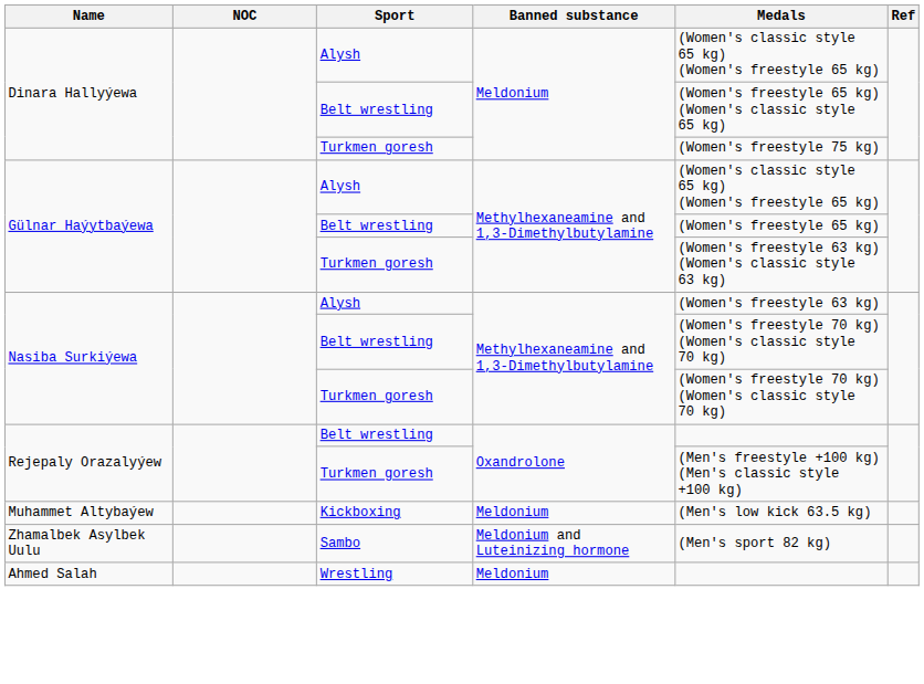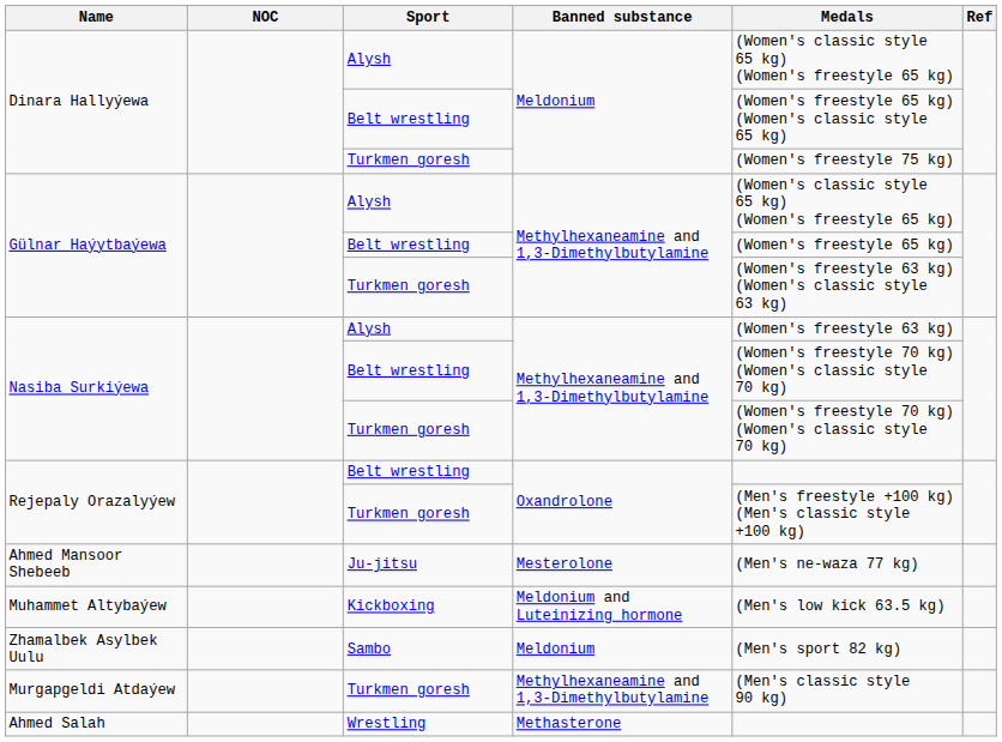 <table class="wikitable sortable" style="font-size:90%;">
 <tr>
 <th width="140">Name</th>
 <th width="120">NOC</th>
 <th width="130">Sport</th>
 <th width="170">Banned substance</th>
 <th width="180">Medals</th>
 <th width="20">Ref</th>
 </tr>
 <tr>
 <td rowspan=3>Dinara Hallyýewa</td>
 <td rowspan=3></td>
 <td><a href='#'>Alysh</a></td>
 <td rowspan=3><a href='#'>Meldonium</a></td>
 <td> (Women's classic style 65 kg)<br> (Women's freestyle 65 kg)</td>
 <td rowspan=3></td>
 </tr>
 <tr>
 <td><a href='#'>Belt wrestling</a></td>
 <td> (Women's freestyle 65 kg)<br> (Women's classic style 65 kg)</td>
 </tr>
 <tr>
 <td><a href='#'>Turkmen goresh</a></td>
 <td> (Women's freestyle 75 kg)</td>
 </tr>
 <tr>
 <td rowspan=3><a href='#'>Gülnar Haýytbaýewa</a></td>
 <td rowspan=3></td>
 <td><a href='#'>Alysh</a></td>
 <td rowspan=3><a href='#'>Methylhexaneamine</a> and <a href='#'>1,3-Dimethylbutylamine</a></td>
 <td> (Women's classic style 65 kg)<br> (Women's freestyle 65 kg)</td>
 <td rowspan=3></td>
 </tr>
 <tr>
 <td><a href='#'>Belt wrestling</a></td>
 <td> (Women's freestyle 65 kg)</td>
 </tr>
 <tr>
 <td><a href='#'>Turkmen goresh</a></td>
 <td> (Women's freestyle 63 kg)<br> (Women's classic style 63 kg)</td>
 </tr>
 <tr>
 <td rowspan=3><a href='#'>Nasiba Surkiýewa</a></td>
 <td rowspan=3></td>
 <td><a href='#'>Alysh</a></td>
 <td rowspan=3><a href='#'>Methylhexaneamine</a> and <a href='#'>1,3-Dimethylbutylamine</a></td>
 <td> (Women's freestyle 63 kg)</td>
 <td rowspan=3></td>
 </tr>
 <tr>
 <td><a href='#'>Belt wrestling</a></td>
 <td> (Women's freestyle 70 kg)<br> (Women's classic style 70 kg)</td>
 </tr>
 <tr>
 <td><a href='#'>Turkmen goresh</a></td>
 <td> (Women's freestyle 70 kg)<br> (Women's classic style 70 kg)</td>
 </tr>
 <tr>
 <td rowspan=2>Rejepaly Orazalyýew</td>
 <td rowspan=2></td>
 <td><a href='#'>Belt wrestling</a></td>
 <td rowspan=2><a href='#'>Oxandrolone</a></td>
 <td></td>
 <td rowspan=2></td>
 </tr>
 <tr>
 <td><a href='#'>Turkmen goresh</a></td>
 <td> (Men's freestyle +100 kg)<br> (Men's classic style +100 kg)</td>
 </tr>
 <tr>
+<td>Ahmed Mansoor Shebeeb</td>
+<td></td>
+<td><a href='#'>Ju-jitsu</a></td>
+<td><a href='#'>Mesterolone</a></td>
+<td> (Men's ne-waza 77 kg)</td>
+<td></td>
+</tr>
+<tr>
 <td>Muhammet Altybaýew</td>
 <td></td>
 <td><a href='#'>Kickboxing</a></td>
-<td><a href='#'>Meldonium</a></td>
+<td><a href='#'>Meldonium</a> and <a href='#'>Luteinizing hormone</a></td>
 <td> (Men's low kick 63.5 kg)</td>
 <td></td>
 </tr>
 <tr>
 <td>Zhamalbek Asylbek Uulu</td>
 <td></td>
 <td><a href='#'>Sambo</a></td>
-<td><a href='#'>Meldonium</a> and <a href='#'>Luteinizing hormone</a></td>
+<td><a href='#'>Meldonium</a></td>
 <td> (Men's sport 82 kg)</td>
+<td></td>
+</tr>
+<tr>
+<td>Murgapgeldi Atdaýew</td>
+<td></td>
+<td><a href='#'>Turkmen goresh</a></td>
+<td><a href='#'>Methylhexaneamine</a> and <a href='#'>1,3-Dimethylbutylamine</a></td>
+<td> (Men's classic style 90 kg)</td>
 <td></td>
 </tr>
 <tr>
 <td>Ahmed Salah</td>
 <td></td>
 <td><a href='#'>Wrestling</a></td>
-<td><a href='#'>Meldonium</a></td>
+<td><a href='#'>Methasterone</a></td>
 <td></td>
 <td></td>
 </tr>
 </table>
